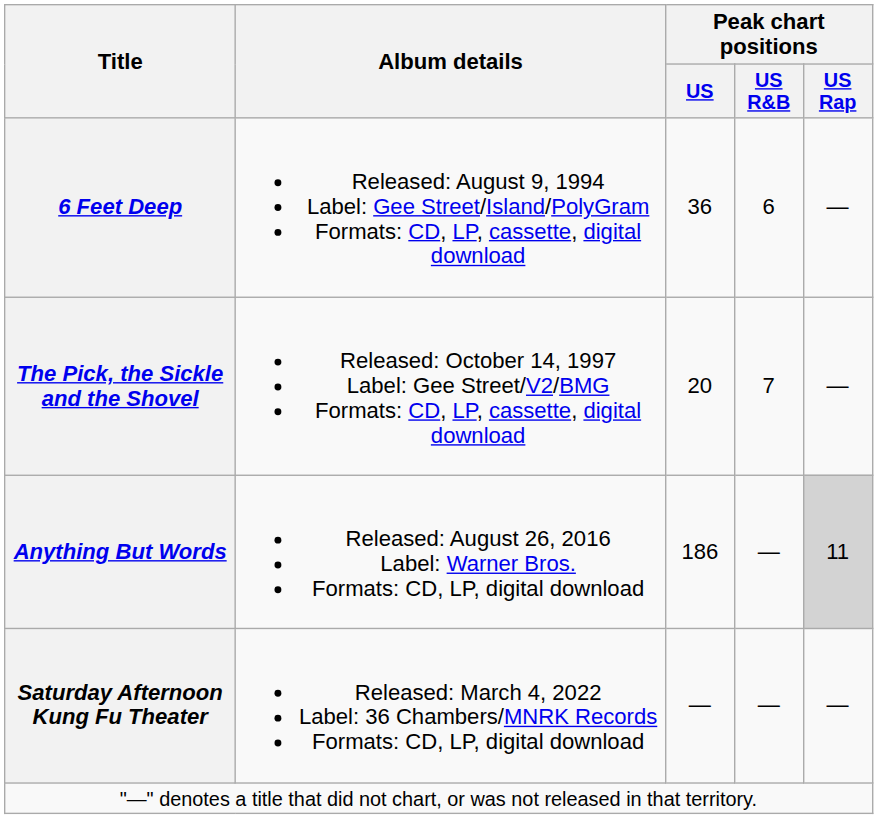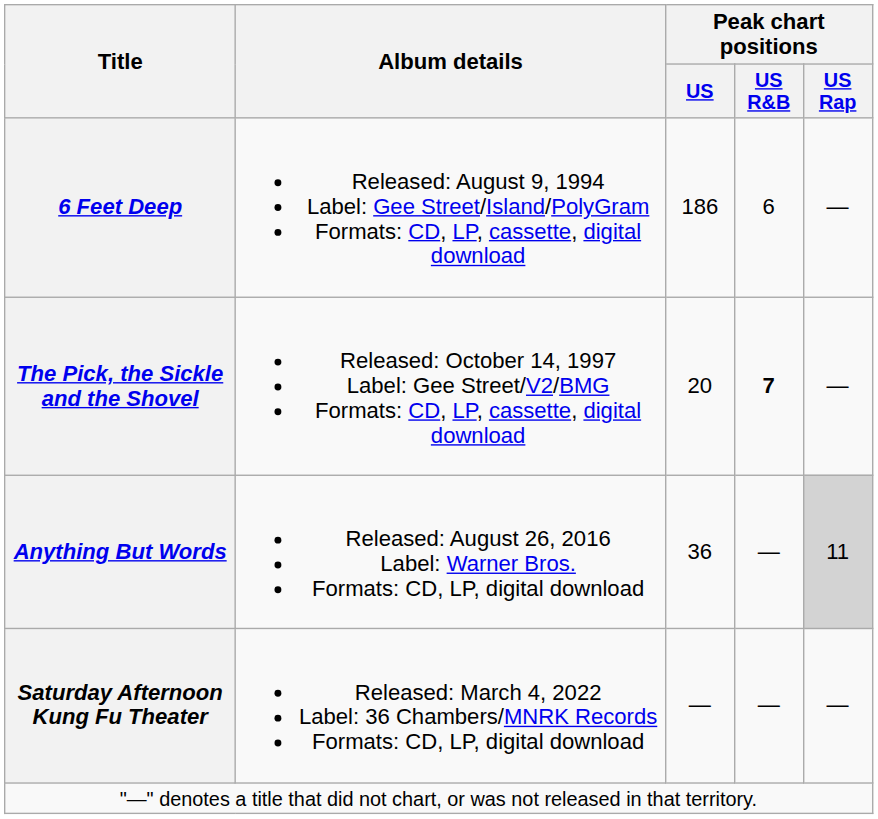 <table class="wikitable plainrowheaders" style="text-align:center;">
 <tr>
 <th scope="col" rowspan="2" style="width:10em;">Title</th>
 <th scope="col" rowspan="2" style="width:19em;">Album details</th>
 <th scope="col" colspan="3">Peak chart positions</th>
 </tr>
 <tr>
 <th scope="col" style="width:3em;font-size:90%;"><a href='#'>US</a><br></th>
 <th scope="col" style="width:3em;font-size:90%;"><a href='#'>US R&B</a><br></th>
 <th scope="col" style="width:3em;font-size:90%;"><a href='#'>US<br>Rap</a><br></th>
 </tr>
 <tr>
 <th scope="row"><em><a href='#'>6 Feet Deep</a></em><br></th>
 <td><br><ul><li>Released: August 9, 1994</li><li>Label: <a href='#'>Gee Street</a>/<a href='#'>Island</a>/<a href='#'>PolyGram</a></li><li>Formats: <a href='#'>CD</a>, <a href='#'>LP</a>, <a href='#'>cassette</a>, <a href='#'>digital download</a></li></ul></td>
-<td>36</td>
+<td>186</td>
 <td>6</td>
 <td>—</td>
 </tr>
 <tr>
 <th scope="row"><em><a href='#'>The Pick, the Sickle and the Shovel</a></em><br></th>
 <td><br><ul><li>Released: October 14, 1997</li><li>Label: Gee Street/<a href='#'>V2</a>/<a href='#'>BMG</a></li><li>Formats: <a href='#'>CD</a>, <a href='#'>LP</a>, <a href='#'>cassette</a>, <a href='#'>digital download</a></li></ul></td>
 <td>20</td>
-<td>7</td>
+<td><strong>7</strong></td>
 <td>—</td>
 </tr>
 <tr>
 <th scope="row"><em><a href='#'>Anything But Words</a></em><br></th>
 <td><br><ul><li>Released: August 26, 2016</li><li>Label: <a href='#'>Warner Bros.</a></li><li>Formats: CD, LP, digital download</li></ul></td>
-<td>186</td>
+<td>36</td>
 <td>—</td>
 <td style="background: lightgrey;">11</td>
 </tr>
 <tr>
 <th scope="row"><em>Saturday Afternoon Kung Fu Theater</em><br></th>
 <td><br><ul><li>Released: March 4, 2022</li><li>Label: 36 Chambers/<a href='#'>MNRK Records</a></li><li>Formats: CD, LP, digital download</li></ul></td>
 <td>—</td>
 <td>—</td>
 <td>—</td>
 </tr>
 <tr>
 <td colspan="14" style="font-size:90%">"—" denotes a title that did not chart, or was not released in that territory.</td>
 </tr>
 </table>
